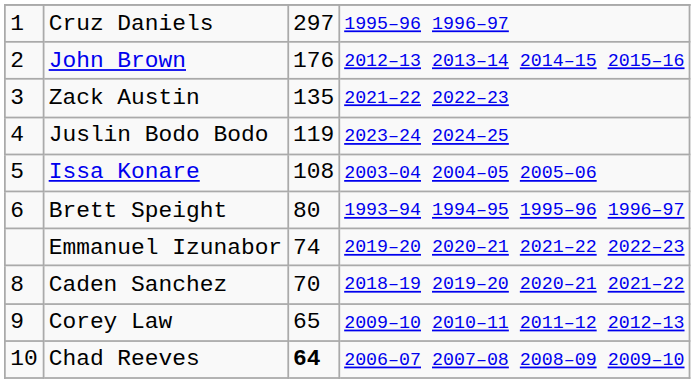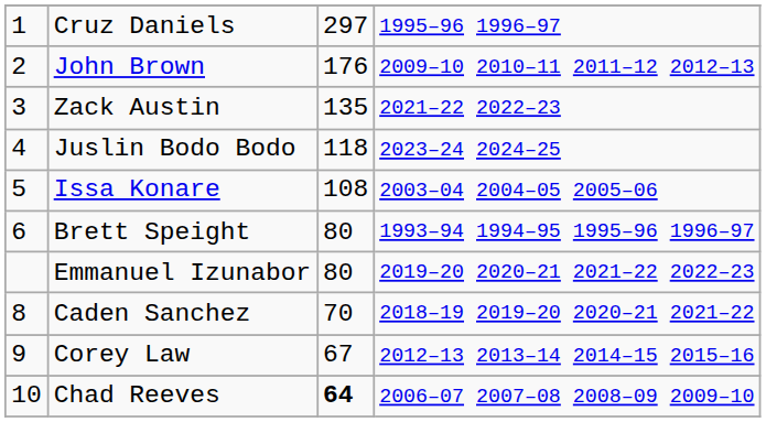 <table class="wikitable">
 <tr>
 </tr>
 <tr>
 <td>1</td>
 <td>Cruz Daniels</td>
 <td>297</td>
 <td style="font-size:80%;"><a href='#'>1995–96</a> <a href='#'>1996–97</a></td>
 </tr>
 <tr>
 <td>2</td>
 <td><a href='#'>John Brown</a></td>
 <td>176</td>
-<td style="font-size:80%;"><a href='#'>2012–13</a> <a href='#'>2013–14</a> <a href='#'>2014–15</a> <a href='#'>2015–16</a></td>
+<td style="font-size:80%;"><a href='#'>2009–10</a> <a href='#'>2010–11</a> <a href='#'>2011–12</a> <a href='#'>2012–13</a></td>
 </tr>
 <tr>
 <td>3</td>
 <td>Zack Austin</td>
 <td>135</td>
 <td style="font-size:80%;"><a href='#'>2021–22</a> <a href='#'>2022–23</a></td>
 </tr>
 <tr>
 <td>4</td>
 <td>Juslin Bodo Bodo</td>
-<td>119</td>
+<td>118</td>
 <td style="font-size:80%;"><a href='#'>2023–24</a> <a href='#'>2024–25</a></td>
 </tr>
 <tr>
 <td>5</td>
 <td><a href='#'>Issa Konare</a></td>
 <td>108</td>
 <td style="font-size:80%;"><a href='#'>2003–04</a> <a href='#'>2004–05</a> <a href='#'>2005–06</a></td>
 </tr>
 <tr>
 <td>6</td>
 <td>Brett Speight</td>
 <td>80</td>
 <td style="font-size:80%;"><a href='#'>1993–94</a> <a href='#'>1994–95</a> <a href='#'>1995–96</a> <a href='#'>1996–97</a></td>
 </tr>
 <tr>
 <td></td>
 <td>Emmanuel Izunabor</td>
-<td>74</td>
+<td>80</td>
 <td style="font-size:80%;"><a href='#'>2019–20</a> <a href='#'>2020–21</a> <a href='#'>2021–22</a> <a href='#'>2022–23</a></td>
 </tr>
 <tr>
 <td>8</td>
 <td>Caden Sanchez</td>
 <td>70</td>
 <td style="font-size:80%;"><a href='#'>2018–19</a> <a href='#'>2019–20</a> <a href='#'>2020–21</a> <a href='#'>2021–22</a></td>
 </tr>
 <tr>
 <td>9</td>
 <td>Corey Law</td>
-<td>65</td>
-<td style="font-size:80%;"><a href='#'>2009–10</a> <a href='#'>2010–11</a> <a href='#'>2011–12</a> <a href='#'>2012–13</a></td>
+<td>67</td>
+<td style="font-size:80%;"><a href='#'>2012–13</a> <a href='#'>2013–14</a> <a href='#'>2014–15</a> <a href='#'>2015–16</a></td>
 </tr>
 <tr>
 <td>10</td>
 <td>Chad Reeves</td>
 <td><strong>64</strong></td>
 <td style="font-size:80%;"><a href='#'>2006–07</a> <a href='#'>2007–08</a> <a href='#'>2008–09</a> <a href='#'>2009–10</a></td>
 </tr>
 </table>
